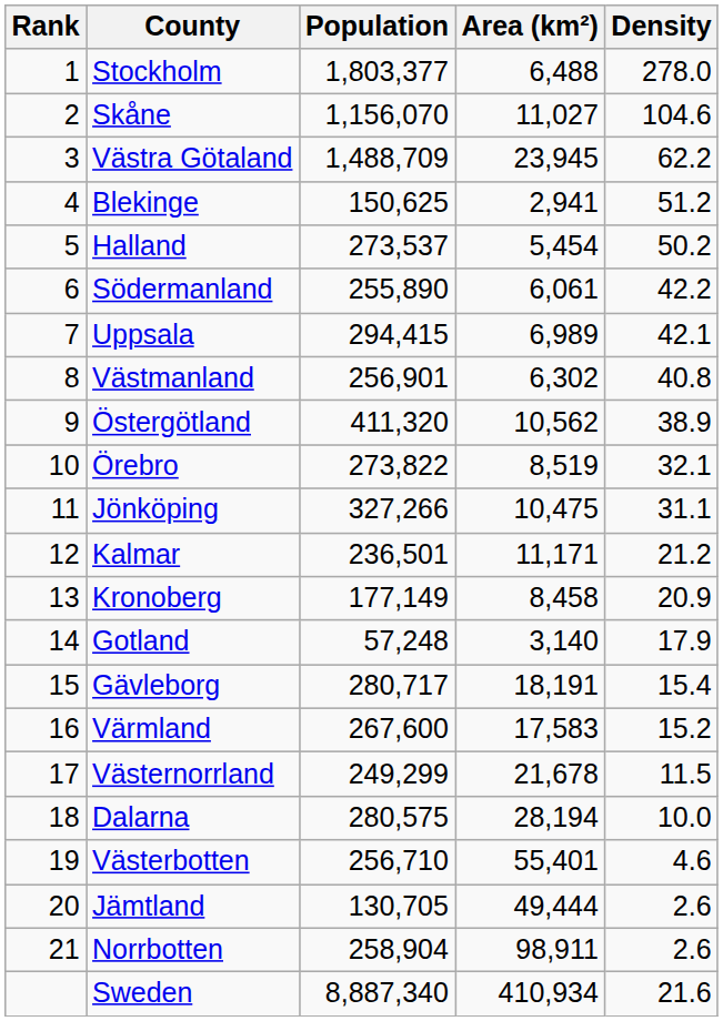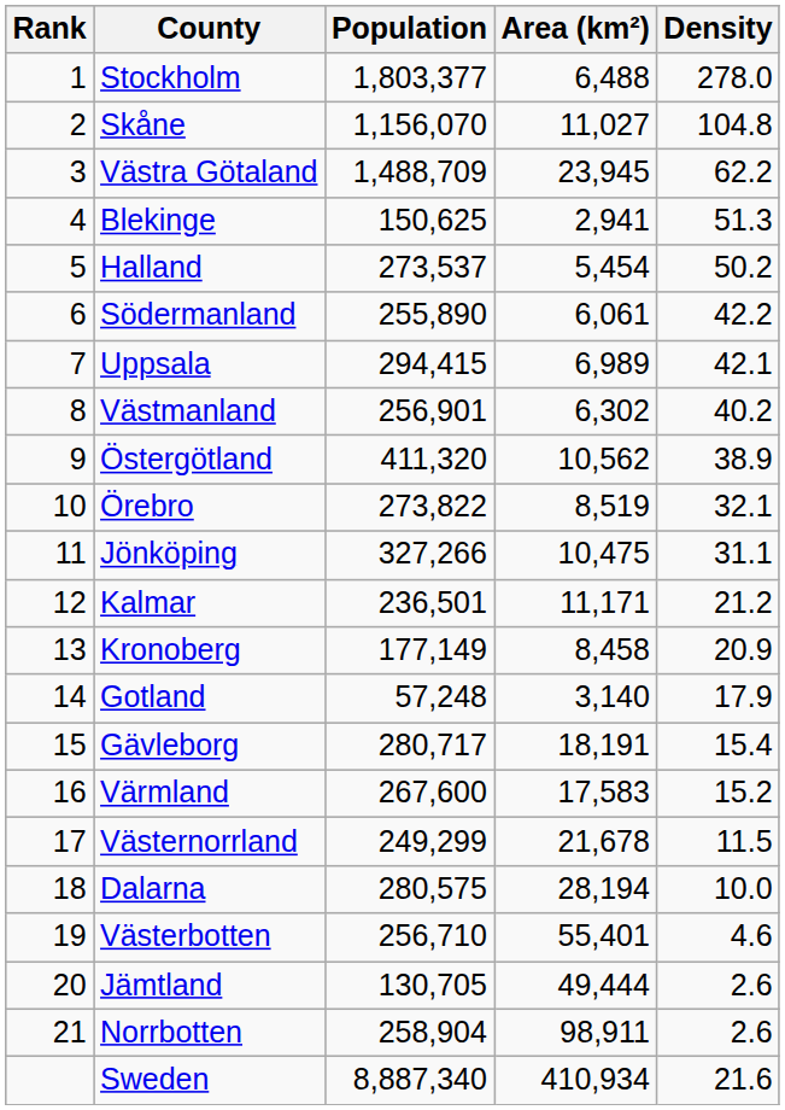 <table class="wikitable sortable">
 <tr>
 <th>Rank</th>
 <th>County</th>
 <th>Population</th>
 <th>Area (km²)</th>
 <th>Density</th>
 </tr>
 <tr>
 <td align=right>1</td>
 <td><a href='#'>Stockholm</a></td>
 <td align=right>1,803,377</td>
 <td align=right>6,488</td>
 <td align=right>278.0</td>
 </tr>
 <tr>
 <td align=right>2</td>
 <td><a href='#'>Skåne</a></td>
 <td align=right>1,156,070</td>
 <td align=right>11,027</td>
-<td align=right>104.6</td>
+<td align=right>104.8</td>
 </tr>
 <tr>
 <td align=right>3</td>
 <td><a href='#'>Västra Götaland</a></td>
 <td align=right>1,488,709</td>
 <td align=right>23,945</td>
 <td align=right>62.2</td>
 </tr>
 <tr>
 <td align=right>4</td>
 <td><a href='#'>Blekinge</a></td>
 <td align=right>150,625</td>
 <td align=right>2,941</td>
-<td align=right>51.2</td>
+<td align=right>51.3</td>
 </tr>
 <tr>
 <td align=right>5</td>
 <td><a href='#'>Halland</a></td>
 <td align=right>273,537</td>
 <td align=right>5,454</td>
 <td align=right>50.2</td>
 </tr>
 <tr>
 <td align=right>6</td>
 <td><a href='#'>Södermanland</a></td>
 <td align=right>255,890</td>
 <td align=right>6,061</td>
 <td align=right>42.2</td>
 </tr>
 <tr>
 <td align=right>7</td>
 <td><a href='#'>Uppsala</a></td>
 <td align=right>294,415</td>
 <td align=right>6,989</td>
 <td align=right>42.1</td>
 </tr>
 <tr>
 <td align=right>8</td>
 <td><a href='#'>Västmanland</a></td>
 <td align=right>256,901</td>
 <td align=right>6,302</td>
-<td align=right>40.8</td>
+<td align=right>40.2</td>
 </tr>
 <tr>
 <td align=right>9</td>
 <td><a href='#'>Östergötland</a></td>
 <td align=right>411,320</td>
 <td align=right>10,562</td>
 <td align=right>38.9</td>
 </tr>
 <tr>
 <td align=right>10</td>
 <td><a href='#'>Örebro</a></td>
 <td align=right>273,822</td>
 <td align=right>8,519</td>
 <td align=right>32.1</td>
 </tr>
 <tr>
 <td align=right>11</td>
 <td><a href='#'>Jönköping</a></td>
 <td align=right>327,266</td>
 <td align=right>10,475</td>
 <td align=right>31.1</td>
 </tr>
 <tr>
 <td align=right>12</td>
 <td><a href='#'>Kalmar</a></td>
 <td align=right>236,501</td>
 <td align=right>11,171</td>
 <td align=right>21.2</td>
 </tr>
 <tr>
 <td align=right>13</td>
 <td><a href='#'>Kronoberg</a></td>
 <td align=right>177,149</td>
 <td align=right>8,458</td>
 <td align=right>20.9</td>
 </tr>
 <tr>
 <td align=right>14</td>
 <td><a href='#'>Gotland</a></td>
 <td align=right>57,248</td>
 <td align=right>3,140</td>
 <td align=right>17.9</td>
 </tr>
 <tr>
 <td align=right>15</td>
 <td><a href='#'>Gävleborg</a></td>
 <td align=right>280,717</td>
 <td align=right>18,191</td>
 <td align=right>15.4</td>
 </tr>
 <tr>
 <td align=right>16</td>
 <td><a href='#'>Värmland</a></td>
 <td align=right>267,600</td>
 <td align=right>17,583</td>
 <td align=right>15.2</td>
 </tr>
 <tr>
 <td align=right>17</td>
 <td><a href='#'>Västernorrland</a></td>
 <td align=right>249,299</td>
 <td align=right>21,678</td>
 <td align=right>11.5</td>
 </tr>
 <tr>
 <td align=right>18</td>
 <td><a href='#'>Dalarna</a></td>
 <td align=right>280,575</td>
 <td align=right>28,194</td>
 <td align=right>10.0</td>
 </tr>
 <tr>
 <td align=right>19</td>
 <td><a href='#'>Västerbotten</a></td>
 <td align=right>256,710</td>
 <td align=right>55,401</td>
 <td align=right>4.6</td>
 </tr>
 <tr>
 <td align=right>20</td>
 <td><a href='#'>Jämtland</a></td>
 <td align=right>130,705</td>
 <td align=right>49,444</td>
 <td align=right>2.6</td>
 </tr>
 <tr>
 <td align=right>21</td>
 <td><a href='#'>Norrbotten</a></td>
 <td align=right>258,904</td>
 <td align=right>98,911</td>
 <td align=right>2.6</td>
 </tr>
 <tr>
 <td></td>
 <td><a href='#'>Sweden</a></td>
 <td align=right>8,887,340</td>
 <td align=right>410,934</td>
 <td align=right>21.6</td>
 </tr>
 </table>
